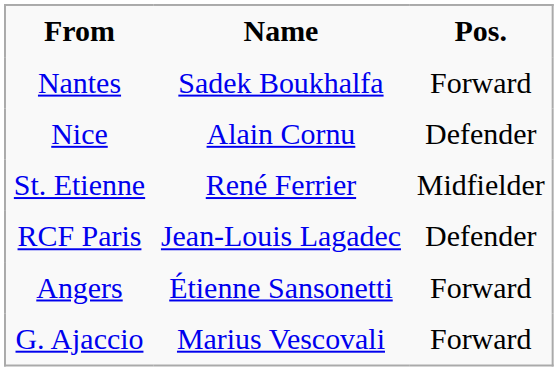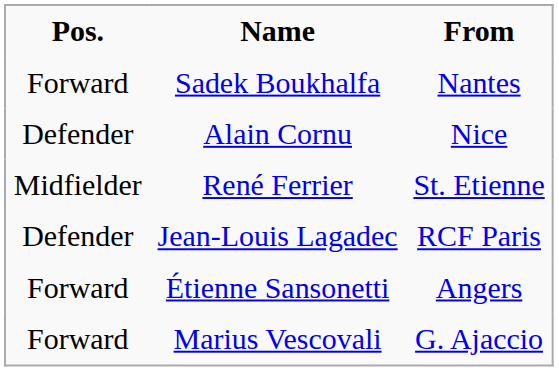 <table class= border="2" cellpadding="4" cellspacing="0" style="text-align:center; margin: 1em 1em 1em 0; background: #f9f9f9; border:1px #aaa solid; border-collapse: collapse; font-size: 95%;">
 <tr>
+<th>Pos.</th>
+<th>Name</th>
 <th>From</th>
-<th>Name</th>
-<th>Pos.</th>
 </tr>
 <tr>
+<td>Forward</td>
+<td> <a href='#'>Sadek Boukhalfa</a></td>
 <td> <a href='#'>Nantes</a></td>
-<td> <a href='#'>Sadek Boukhalfa</a></td>
-<td>Forward</td>
 </tr>
 <tr>
+<td>Defender</td>
+<td> <a href='#'>Alain Cornu</a></td>
 <td> <a href='#'>Nice</a></td>
-<td> <a href='#'>Alain Cornu</a></td>
-<td>Defender</td>
 </tr>
 <tr>
+<td>Midfielder</td>
+<td> <a href='#'>René Ferrier</a></td>
 <td> <a href='#'>St. Etienne</a></td>
-<td> <a href='#'>René Ferrier</a></td>
-<td>Midfielder</td>
 </tr>
 <tr>
+<td>Defender</td>
+<td> <a href='#'>Jean-Louis Lagadec</a></td>
 <td> <a href='#'>RCF Paris</a></td>
-<td> <a href='#'>Jean-Louis Lagadec</a></td>
-<td>Defender</td>
 </tr>
 <tr>
+<td>Forward</td>
+<td> <a href='#'>Étienne Sansonetti</a></td>
 <td> <a href='#'>Angers</a></td>
-<td> <a href='#'>Étienne Sansonetti</a></td>
-<td>Forward</td>
 </tr>
 <tr>
+<td>Forward</td>
+<td> <a href='#'>Marius Vescovali</a></td>
 <td> <a href='#'>G. Ajaccio</a></td>
-<td> <a href='#'>Marius Vescovali</a></td>
-<td>Forward</td>
 </tr>
 </table>
